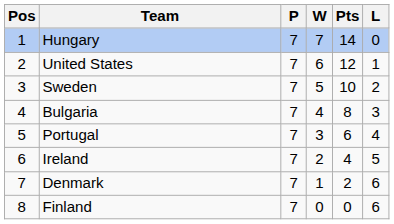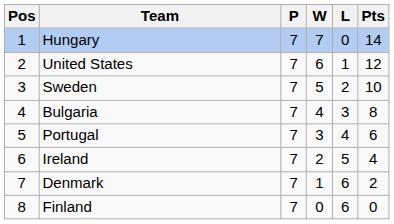 <table class="wikitable" style="font-size: 100%">
 <tr>
 <th width=15>Pos</th>
 <th width=250>Team</th>
 <th width=20>P</th>
 <th width=20>W</th>
+<th width=20>L</th>
 <th width=20>Pts</th>
-<th width=20>L</th>
 </tr>
 <tr align=center style="background: #b2ccf4;">
 <td>1</td>
 <td align="left"> Hungary</td>
 <td>7</td>
 <td>7</td>
+<td>0</td>
 <td>14</td>
-<td>0</td>
 </tr>
 <tr align=center>
 <td>2</td>
 <td align="left"> United States</td>
 <td>7</td>
 <td>6</td>
+<td>1</td>
 <td>12</td>
-<td>1</td>
 </tr>
 <tr align=center>
 <td>3</td>
 <td align="left"> Sweden</td>
 <td>7</td>
 <td>5</td>
+<td>2</td>
 <td>10</td>
-<td>2</td>
 </tr>
 <tr align=center>
 <td>4</td>
 <td align="left"> Bulgaria</td>
 <td>7</td>
 <td>4</td>
+<td>3</td>
 <td>8</td>
-<td>3</td>
 </tr>
 <tr align=center>
 <td>5</td>
 <td align="left"> Portugal</td>
 <td>7</td>
 <td>3</td>
+<td>4</td>
 <td>6</td>
-<td>4</td>
 </tr>
 <tr align=center>
 <td>6</td>
 <td align="left"> Ireland</td>
 <td>7</td>
 <td>2</td>
+<td>5</td>
 <td>4</td>
-<td>5</td>
 </tr>
 <tr align=center>
 <td>7</td>
 <td align="left"> Denmark</td>
 <td>7</td>
 <td>1</td>
+<td>6</td>
 <td>2</td>
-<td>6</td>
 </tr>
 <tr align=center>
 <td>8</td>
 <td align="left"> Finland</td>
 <td>7</td>
 <td>0</td>
+<td>6</td>
 <td>0</td>
-<td>6</td>
 </tr>
 </table>
